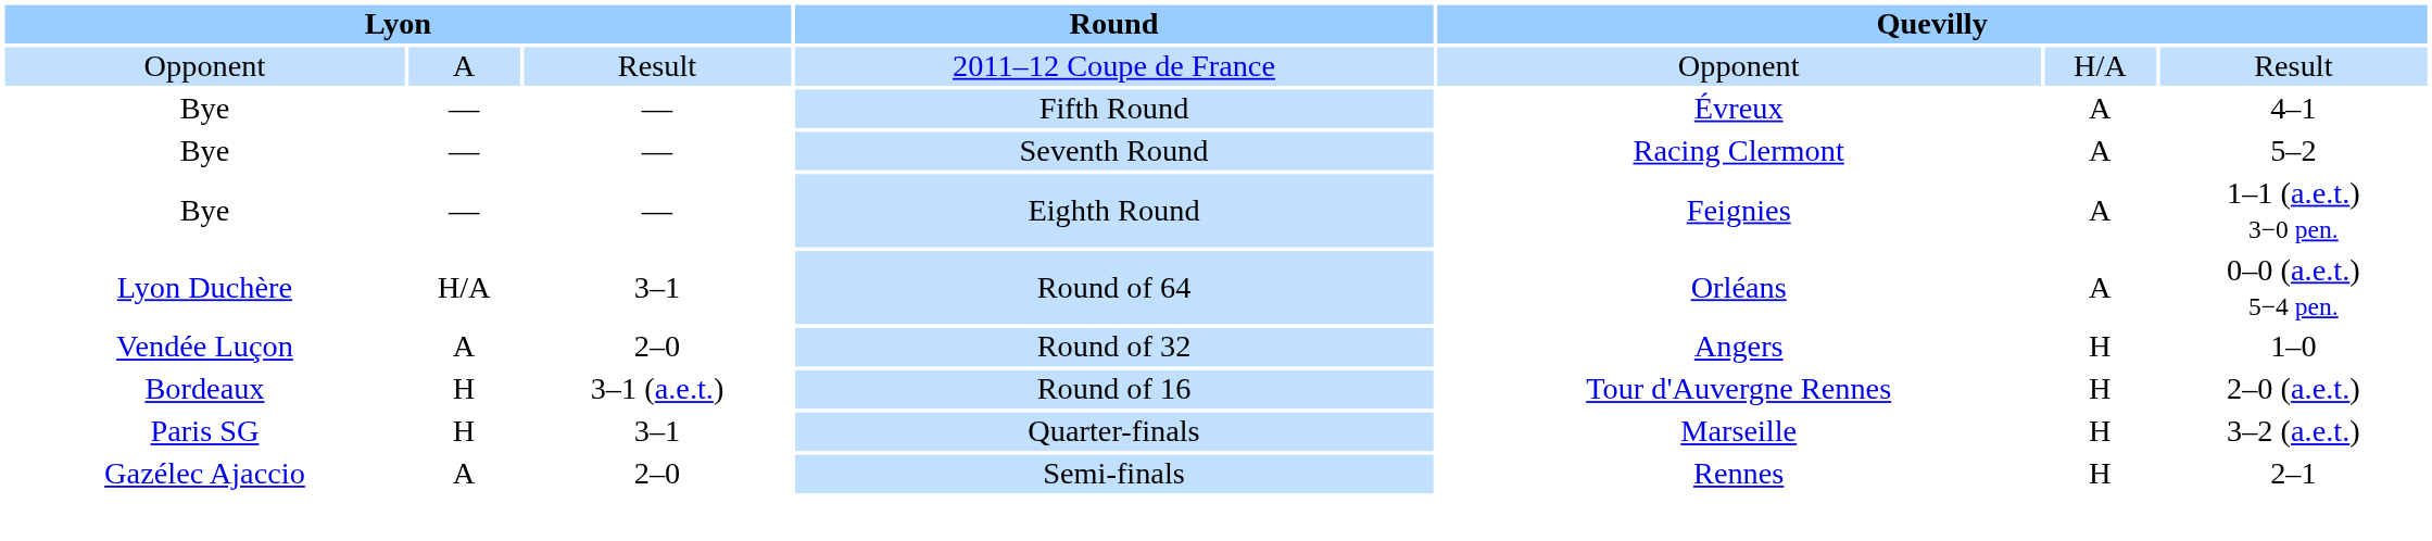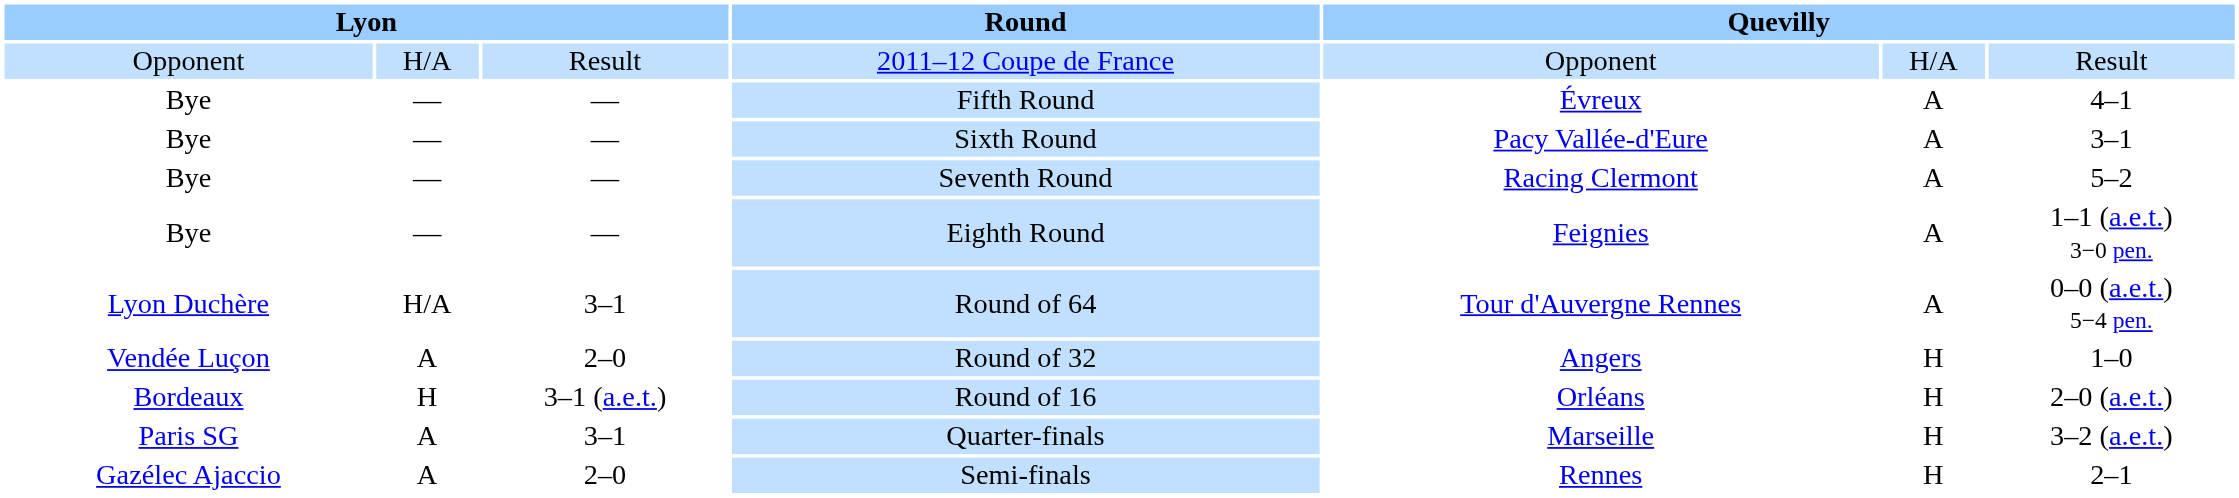 <table width="100%" style="text-align:center">
 <tr valign=top bgcolor=#99ccff>
 <th colspan=3 style="width:1*">Lyon</th>
 <th><strong>Round</strong></th>
 <th colspan=3 style="width:1*">Quevilly</th>
 </tr>
 <tr valign=top bgcolor=#c1e0ff>
 <td>Opponent</td>
-<td>A</td>
+<td>H/A</td>
 <td>Result</td>
 <td bgcolor=#c1e0ff><a href='#'>2011–12 Coupe de France</a></td>
 <td>Opponent</td>
 <td>H/A</td>
 <td>Result</td>
 </tr>
 <tr>
 <td>Bye</td>
 <td>—</td>
 <td>—</td>
 <td bgcolor=#c1e0ff>Fifth Round</td>
 <td><a href='#'>Évreux</a></td>
 <td>A</td>
 <td>4–1</td>
+</tr>
+<tr>
+<td>Bye</td>
+<td>—</td>
+<td>—</td>
+<td bgcolor=#c1e0ff>Sixth Round</td>
+<td><a href='#'>Pacy Vallée-d'Eure</a></td>
+<td>A</td>
+<td>3–1</td>
 </tr>
 <tr>
 <td>Bye</td>
 <td>—</td>
 <td>—</td>
 <td bgcolor=#c1e0ff>Seventh Round</td>
 <td><a href='#'>Racing Clermont</a></td>
 <td>A</td>
 <td>5–2</td>
 </tr>
 <tr>
 <td>Bye</td>
 <td>—</td>
 <td>—</td>
 <td bgcolor=#c1e0ff>Eighth Round</td>
 <td><a href='#'>Feignies</a></td>
 <td>A</td>
 <td>1–1 (<a href='#'>a.e.t.</a>) <br> <small>3−0 <a href='#'>pen.</a></small></td>
 </tr>
 <tr>
 <td><a href='#'>Lyon Duchère</a></td>
 <td>H/A</td>
 <td>3–1</td>
 <td bgcolor=#c1e0ff>Round of 64</td>
-<td><a href='#'>Orléans</a></td>
+<td><a href='#'>Tour d'Auvergne Rennes</a></td>
 <td>A</td>
 <td>0–0 (<a href='#'>a.e.t.</a>) <br> <small>5−4 <a href='#'>pen.</a></small></td>
 </tr>
 <tr>
 <td><a href='#'>Vendée Luçon</a></td>
 <td>A</td>
 <td>2–0</td>
 <td bgcolor=#c1e0ff>Round of 32</td>
 <td><a href='#'>Angers</a></td>
 <td>H</td>
 <td>1–0</td>
 </tr>
 <tr>
 <td><a href='#'>Bordeaux</a></td>
 <td>H</td>
 <td>3–1 (<a href='#'>a.e.t.</a>)</td>
 <td bgcolor=#c1e0ff>Round of 16</td>
-<td><a href='#'>Tour d'Auvergne Rennes</a></td>
+<td><a href='#'>Orléans</a></td>
 <td>H</td>
 <td>2–0 (<a href='#'>a.e.t.</a>)</td>
 </tr>
 <tr>
 <td><a href='#'>Paris SG</a></td>
-<td>H</td>
+<td>A</td>
 <td>3–1</td>
 <td bgcolor=#c1e0ff>Quarter-finals</td>
 <td><a href='#'>Marseille</a></td>
 <td>H</td>
 <td>3–2 (<a href='#'>a.e.t.</a>)</td>
 </tr>
 <tr>
 <td><a href='#'>Gazélec Ajaccio</a></td>
 <td>A</td>
 <td>2–0</td>
 <td bgcolor=#c1e0ff>Semi-finals</td>
 <td><a href='#'>Rennes</a></td>
 <td>H</td>
 <td>2–1</td>
 </tr>
 </table>
